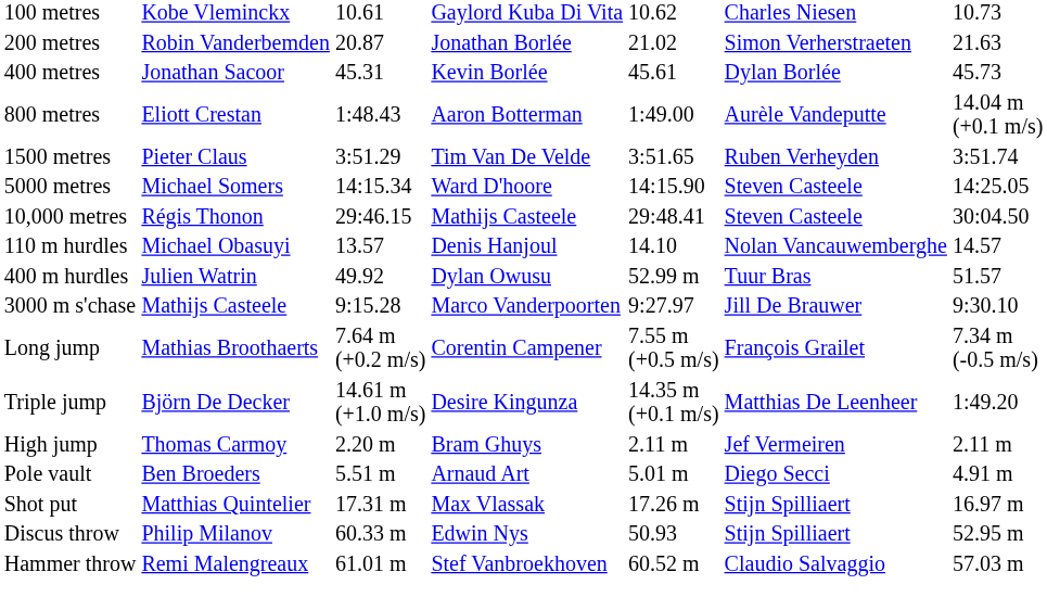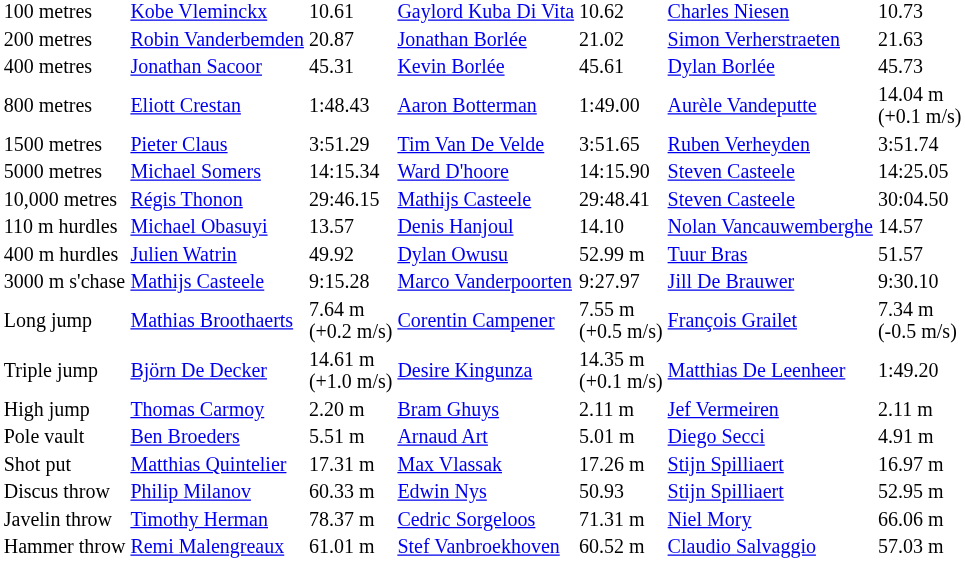 <table>
 <tr>
 <td>100 metres</td>
 <td><a href='#'>Kobe Vleminckx</a></td>
 <td>10.61</td>
 <td><a href='#'>Gaylord Kuba Di Vita</a></td>
 <td>10.62</td>
 <td><a href='#'>Charles Niesen</a></td>
 <td>10.73</td>
 </tr>
 <tr>
 <td>200 metres</td>
 <td><a href='#'>Robin Vanderbemden</a></td>
 <td>20.87</td>
 <td><a href='#'>Jonathan Borlée</a></td>
 <td>21.02</td>
 <td><a href='#'>Simon Verherstraeten</a></td>
 <td>21.63</td>
 </tr>
 <tr>
 <td>400 metres</td>
 <td><a href='#'>Jonathan Sacoor</a></td>
 <td>45.31</td>
 <td><a href='#'>Kevin Borlée</a></td>
 <td>45.61</td>
 <td><a href='#'>Dylan Borlée</a></td>
 <td>45.73</td>
 </tr>
 <tr>
 <td>800 metres</td>
 <td><a href='#'>Eliott Crestan</a></td>
 <td>1:48.43</td>
 <td><a href='#'>Aaron Botterman</a></td>
 <td>1:49.00</td>
 <td><a href='#'>Aurèle Vandeputte</a></td>
 <td>14.04 m<br>(+0.1 m/s)</td>
 </tr>
 <tr>
 <td>1500 metres</td>
 <td><a href='#'>Pieter Claus</a></td>
 <td>3:51.29</td>
 <td><a href='#'>Tim Van De Velde</a></td>
 <td>3:51.65</td>
 <td><a href='#'>Ruben Verheyden</a></td>
 <td>3:51.74</td>
 </tr>
 <tr>
 <td>5000 metres</td>
 <td><a href='#'>Michael Somers</a></td>
 <td>14:15.34</td>
 <td><a href='#'>Ward D'hoore</a></td>
 <td>14:15.90</td>
 <td><a href='#'>Steven Casteele</a></td>
 <td>14:25.05</td>
 </tr>
 <tr>
 <td>10,000 metres</td>
 <td><a href='#'>Régis Thonon</a></td>
 <td>29:46.15</td>
 <td><a href='#'>Mathijs Casteele</a></td>
 <td>29:48.41</td>
 <td><a href='#'>Steven Casteele</a></td>
 <td>30:04.50</td>
 </tr>
 <tr>
 <td>110 m hurdles</td>
 <td><a href='#'>Michael Obasuyi</a></td>
 <td>13.57</td>
 <td><a href='#'>Denis Hanjoul</a></td>
 <td>14.10</td>
 <td><a href='#'>Nolan Vancauwemberghe</a></td>
 <td>14.57</td>
 </tr>
 <tr>
 <td>400 m hurdles</td>
 <td><a href='#'>Julien Watrin</a></td>
 <td>49.92</td>
 <td><a href='#'>Dylan Owusu</a></td>
 <td>52.99 m</td>
 <td><a href='#'>Tuur Bras</a></td>
 <td>51.57</td>
 </tr>
 <tr>
 <td>3000 m s'chase</td>
 <td><a href='#'>Mathijs Casteele</a></td>
 <td>9:15.28</td>
 <td><a href='#'>Marco Vanderpoorten</a></td>
 <td>9:27.97</td>
 <td><a href='#'>Jill De Brauwer</a></td>
 <td>9:30.10</td>
 </tr>
 <tr>
 <td>Long jump</td>
 <td><a href='#'>Mathias Broothaerts</a></td>
 <td>7.64 m<br>(+0.2 m/s)</td>
 <td><a href='#'>Corentin Campener</a></td>
 <td>7.55 m<br>(+0.5 m/s)</td>
 <td><a href='#'>François Grailet</a></td>
 <td>7.34 m<br>(-0.5 m/s)</td>
 </tr>
 <tr>
 <td>Triple jump</td>
 <td><a href='#'>Björn De Decker</a></td>
 <td>14.61 m<br>(+1.0 m/s)</td>
 <td><a href='#'>Desire Kingunza</a></td>
 <td>14.35 m<br>(+0.1 m/s)</td>
 <td><a href='#'>Matthias De Leenheer</a></td>
 <td>1:49.20</td>
 </tr>
 <tr>
 <td>High jump</td>
 <td><a href='#'>Thomas Carmoy</a></td>
 <td>2.20 m</td>
 <td><a href='#'>Bram Ghuys</a></td>
 <td>2.11 m</td>
 <td><a href='#'>Jef Vermeiren</a></td>
 <td>2.11 m</td>
 </tr>
 <tr>
 <td>Pole vault</td>
 <td><a href='#'>Ben Broeders</a></td>
 <td>5.51 m</td>
 <td><a href='#'>Arnaud Art</a></td>
 <td>5.01 m</td>
 <td><a href='#'>Diego Secci</a></td>
 <td>4.91 m</td>
 </tr>
 <tr>
 <td>Shot put</td>
 <td><a href='#'>Matthias Quintelier</a></td>
 <td>17.31 m</td>
 <td><a href='#'>Max Vlassak</a></td>
 <td>17.26 m</td>
 <td><a href='#'>Stijn Spilliaert</a></td>
 <td>16.97 m</td>
 </tr>
 <tr>
 <td>Discus throw</td>
 <td><a href='#'>Philip Milanov</a></td>
 <td>60.33 m</td>
 <td><a href='#'>Edwin Nys</a></td>
 <td>50.93</td>
 <td><a href='#'>Stijn Spilliaert</a></td>
 <td>52.95 m</td>
 </tr>
 <tr>
+<td>Javelin throw</td>
+<td><a href='#'>Timothy Herman</a></td>
+<td>78.37 m</td>
+<td><a href='#'>Cedric Sorgeloos </a></td>
+<td>71.31 m</td>
+<td><a href='#'>Niel Mory</a></td>
+<td>66.06 m</td>
+</tr>
+<tr>
 <td>Hammer throw</td>
 <td><a href='#'>Remi Malengreaux</a></td>
 <td>61.01 m</td>
 <td><a href='#'>Stef Vanbroekhoven</a></td>
 <td>60.52 m</td>
 <td><a href='#'>Claudio Salvaggio</a></td>
 <td>57.03 m</td>
 </tr>
 </table>
